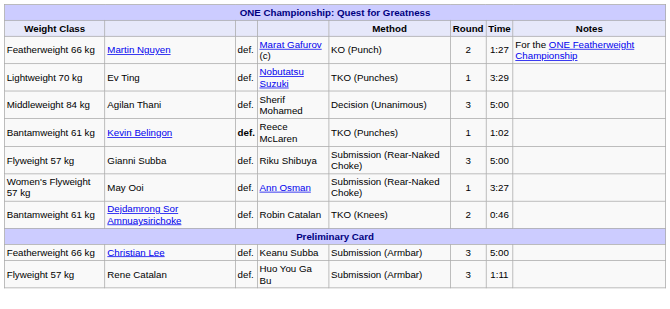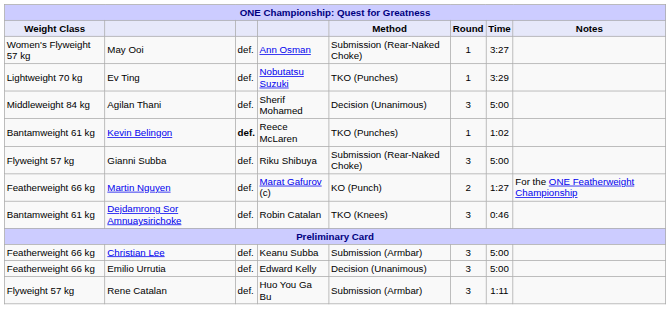 <table class="wikitable" style="font-size: 80%;">
 <tr>
 <th colspan="8" style="background-color: #ccf; color: #000080; text-align: center;"><strong>ONE Championship: Quest for Greatness</strong></th>
 </tr>
 <tr>
 <th colspan="1" style="background-color: #E6E8FA; color: #000000; text-align: center;">Weight Class</th>
 <th colspan="1" style="background-color: #E6E8FA; color: #000000; text-align: center;"></th>
 <th colspan="1" style="background-color: #E6E8FA; color: #000000; text-align: center;"></th>
 <th colspan="1" style="background-color: #E6E8FA; color: #000000; text-align: center;"></th>
 <th colspan="1" style="background-color: #E6E8FA; color: #000000; text-align: center;">Method</th>
 <th colspan="1" style="background-color: #E6E8FA; color: #000000; text-align: center;">Round</th>
 <th colspan="1" style="background-color: #E6E8FA; color: #000000; text-align: center;">Time</th>
 <th colspan="1" style="background-color: #E6E8FA; color: #000000; text-align: center;">Notes</th>
 </tr>
 <tr>
-<td>Featherweight 66 kg</td>
-<td> <a href='#'>Martin Nguyen</a></td>
+<td>Women's Flyweight 57 kg</td>
+<td> May Ooi</td>
 <td>def.</td>
-<td> <a href='#'>Marat Gafurov</a> (c)</td>
-<td>KO (Punch)</td>
-<td align=center>2</td>
-<td align=center>1:27</td>
-<td>For the <a href='#'>ONE Featherweight Championship</a></td>
+<td> <a href='#'>Ann Osman</a></td>
+<td>Submission (Rear-Naked Choke)</td>
+<td align=center>1</td>
+<td align=center>3:27</td>
+<td></td>
 </tr>
 <tr>
 <td>Lightweight 70 kg</td>
 <td> Ev Ting</td>
 <td>def.</td>
 <td> <a href='#'>Nobutatsu Suzuki</a></td>
 <td>TKO (Punches)</td>
 <td align=center>1</td>
 <td align=center>3:29</td>
 <td></td>
 </tr>
 <tr>
 <td>Middleweight 84 kg</td>
 <td> Agilan Thani</td>
 <td>def.</td>
 <td> Sherif Mohamed</td>
 <td>Decision (Unanimous)</td>
 <td align=center>3</td>
 <td align=center>5:00</td>
 <td></td>
 </tr>
 <tr>
 <td>Bantamweight 61 kg</td>
 <td> <a href='#'>Kevin Belingon</a></td>
 <td><strong>def.</strong></td>
 <td> Reece McLaren</td>
 <td>TKO (Punches)</td>
 <td align=center>1</td>
 <td align=center>1:02</td>
 <td></td>
 </tr>
 <tr>
 <td>Flyweight 57 kg</td>
 <td> Gianni Subba</td>
 <td>def.</td>
 <td> Riku Shibuya</td>
 <td>Submission (Rear-Naked Choke)</td>
 <td align=center>3</td>
 <td align=center>5:00</td>
 <td></td>
 </tr>
 <tr>
-<td>Women's Flyweight 57 kg</td>
-<td> May Ooi</td>
+<td>Featherweight 66 kg</td>
+<td> <a href='#'>Martin Nguyen</a></td>
 <td>def.</td>
-<td> <a href='#'>Ann Osman</a></td>
-<td>Submission (Rear-Naked Choke)</td>
-<td align=center>1</td>
-<td align=center>3:27</td>
-<td></td>
+<td> <a href='#'>Marat Gafurov</a> (c)</td>
+<td>KO (Punch)</td>
+<td align=center>2</td>
+<td align=center>1:27</td>
+<td>For the <a href='#'>ONE Featherweight Championship</a></td>
 </tr>
 <tr>
 <td>Bantamweight 61 kg</td>
 <td> <a href='#'>Dejdamrong Sor Amnuaysirichoke</a></td>
 <td>def.</td>
 <td> Robin Catalan</td>
 <td>TKO (Knees)</td>
-<td align=center>2</td>
+<td align=center>3</td>
 <td align=center>0:46</td>
 <td></td>
 </tr>
 <tr>
 <th colspan="8" style="background-color: #ccf; color: #000080; text-align: center;"><strong>Preliminary Card</strong></th>
 </tr>
 <tr>
 <td>Featherweight 66 kg</td>
 <td> <a href='#'>Christian Lee</a></td>
 <td>def.</td>
 <td> Keanu Subba</td>
 <td>Submission (Armbar)</td>
 <td align=center>3</td>
 <td align=center>5:00</td>
 <td></td>
 </tr>
 <tr>
+<td>Featherweight 66 kg</td>
+<td> Emilio Urrutia</td>
+<td>def.</td>
+<td> Edward Kelly</td>
+<td>Decision (Unanimous)</td>
+<td align=center>3</td>
+<td align=center>5:00</td>
+<td></td>
+</tr>
+<tr>
 <td>Flyweight 57 kg</td>
 <td> Rene Catalan</td>
 <td>def.</td>
 <td> Huo You Ga Bu</td>
 <td>Submission (Armbar)</td>
 <td align=center>3</td>
 <td align=center>1:11</td>
 <td></td>
 </tr>
 </table>
